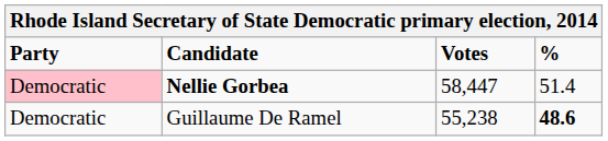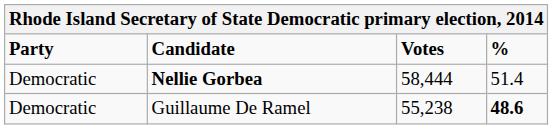 <table class="wikitable">
 <tr>
 <th colspan="4">Rhode Island Secretary of State Democratic primary election, 2014</th>
 </tr>
 <tr>
 <td><strong>Party</strong></td>
 <td><strong>Candidate</strong></td>
 <td><strong>Votes</strong></td>
 <td><strong>%</strong></td>
 </tr>
 <tr>
-<td style="background: pink;">Democratic</td>
+<td>Democratic</td>
 <td><strong>Nellie Gorbea</strong></td>
-<td>58,447</td>
+<td>58,444</td>
 <td>51.4</td>
 </tr>
 <tr>
 <td>Democratic</td>
 <td>Guillaume De Ramel</td>
 <td>55,238</td>
 <td><strong>48.6</strong></td>
 </tr>
 </table>
